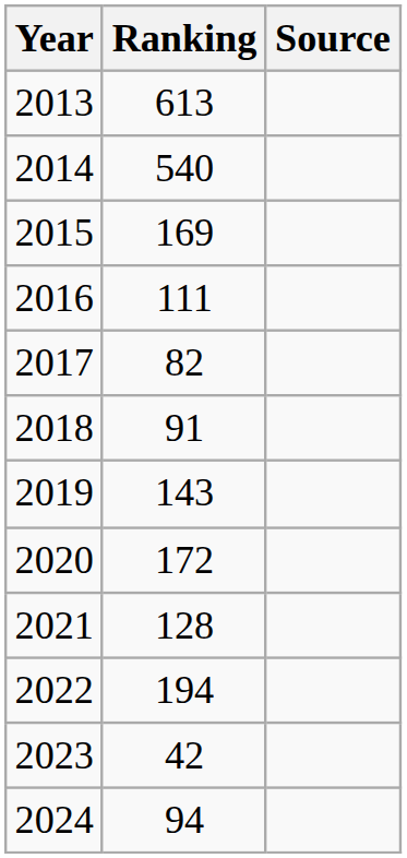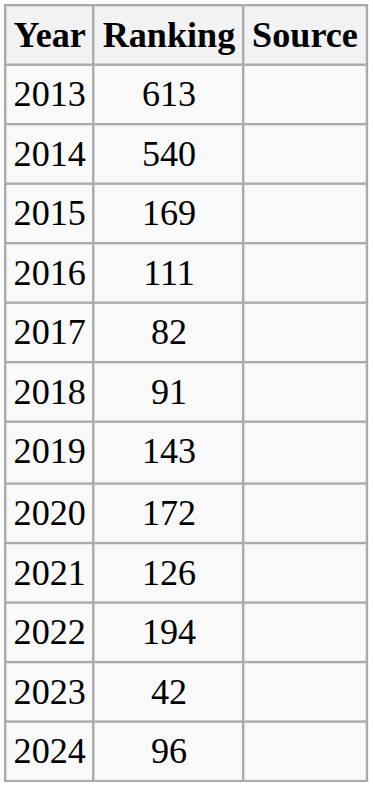 <table class="wikitable" style="text-align:center; font-size: 95%;">
 <tr>
 <th>Year</th>
 <th>Ranking</th>
 <th>Source</th>
 </tr>
 <tr>
 <td>2013</td>
 <td>613</td>
 <td></td>
 </tr>
 <tr>
 <td>2014</td>
 <td>540</td>
 <td></td>
 </tr>
 <tr>
 <td>2015</td>
 <td>169</td>
 <td></td>
 </tr>
 <tr>
 <td>2016</td>
 <td>111</td>
 <td></td>
 </tr>
 <tr>
 <td>2017</td>
 <td>82</td>
 <td></td>
 </tr>
 <tr>
 <td>2018</td>
 <td>91</td>
 <td></td>
 </tr>
 <tr>
 <td>2019</td>
 <td>143</td>
 <td></td>
 </tr>
 <tr>
 <td>2020</td>
 <td>172</td>
 <td></td>
 </tr>
 <tr>
 <td>2021</td>
-<td>128</td>
+<td>126</td>
 <td></td>
 </tr>
 <tr>
 <td>2022</td>
 <td>194</td>
 <td></td>
 </tr>
 <tr>
 <td>2023</td>
 <td>42</td>
 <td></td>
 </tr>
 <tr>
 <td>2024</td>
-<td>94</td>
+<td>96</td>
 <td></td>
 </tr>
 </table>
